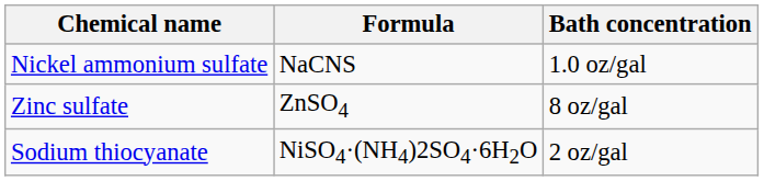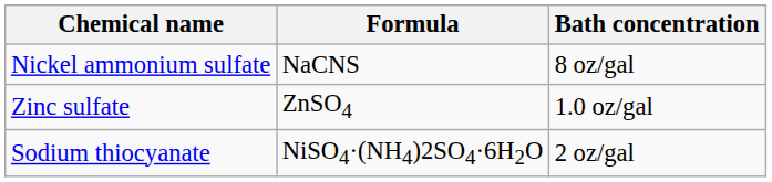 <table class="wikitable">
 <tr>
 <th>Chemical name</th>
 <th>Formula</th>
 <th>Bath concentration</th>
 </tr>
 <tr>
 <td><a href='#'>Nickel ammonium sulfate</a></td>
 <td>NaCNS</td>
-<td>1.0 oz/gal</td>
+<td>8 oz/gal</td>
 </tr>
 <tr>
 <td><a href='#'>Zinc sulfate</a></td>
 <td>ZnSO<sub>4</sub></td>
-<td>8 oz/gal</td>
+<td>1.0 oz/gal</td>
 </tr>
 <tr>
 <td><a href='#'>Sodium thiocyanate</a></td>
 <td>NiSO<sub>4</sub>·(NH<sub>4</sub>)2SO<sub>4</sub>·6H<sub>2</sub>O</td>
 <td>2 oz/gal</td>
 </tr>
 </table>
